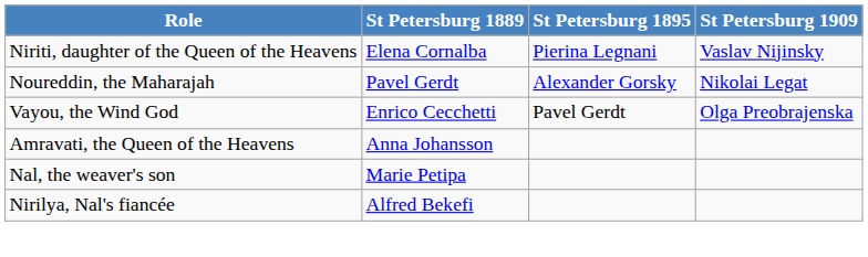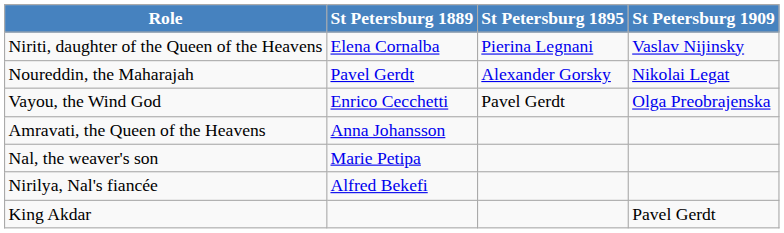 <table class="wikitable" border="1">
 <tr>
 <th style="background:#4682BF; color:white;">Role</th>
 <th style="background:#4682BF; color:white;">St Petersburg 1889</th>
 <th style="background:#4682BF; color:white;">St Petersburg 1895</th>
 <th style="background:#4682BF; color:white;">St Petersburg 1909</th>
 </tr>
 <tr>
 <td>Niriti, daughter of the Queen of the Heavens</td>
 <td><a href='#'>Elena Cornalba</a></td>
 <td><a href='#'>Pierina Legnani</a></td>
 <td><a href='#'>Vaslav Nijinsky</a></td>
 </tr>
 <tr>
 <td>Noureddin, the Maharajah</td>
 <td><a href='#'>Pavel Gerdt</a></td>
 <td><a href='#'>Alexander Gorsky</a></td>
 <td><a href='#'>Nikolai Legat</a></td>
 </tr>
 <tr>
 <td>Vayou, the Wind God</td>
 <td><a href='#'>Enrico Cecchetti</a></td>
 <td>Pavel Gerdt</td>
 <td><a href='#'>Olga Preobrajenska</a></td>
 </tr>
 <tr>
 <td>Amravati, the Queen of the Heavens</td>
 <td><a href='#'>Anna Johansson</a></td>
 <td></td>
 <td></td>
 </tr>
 <tr>
 <td>Nal, the weaver's son</td>
 <td><a href='#'>Marie Petipa</a></td>
 <td></td>
 <td></td>
 </tr>
 <tr>
 <td>Nirilya, Nal's fiancée</td>
 <td><a href='#'>Alfred Bekefi</a></td>
 <td></td>
 <td></td>
 </tr>
+<tr>
+<td>King Akdar</td>
+<td></td>
+<td></td>
+<td>Pavel Gerdt</td>
+</tr>
 </table>
